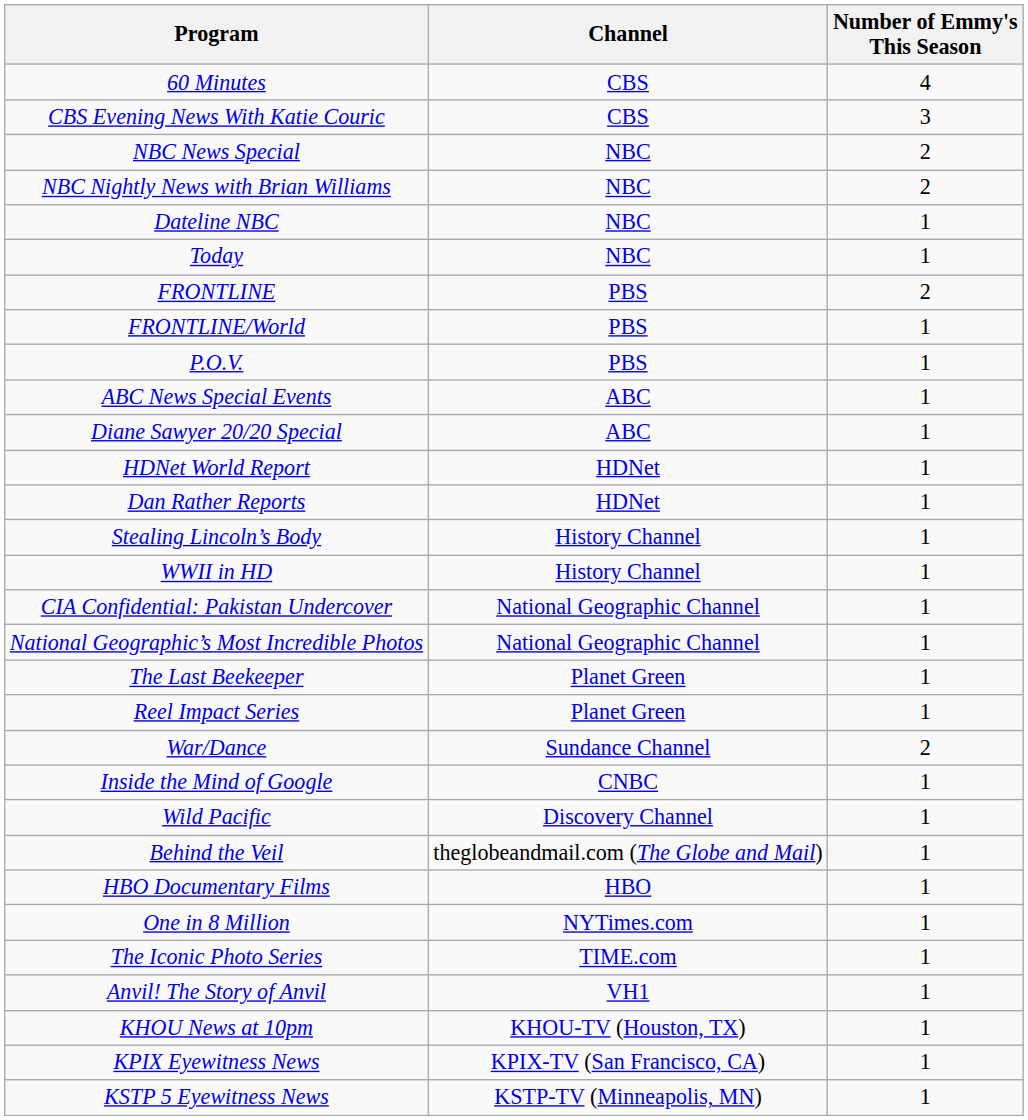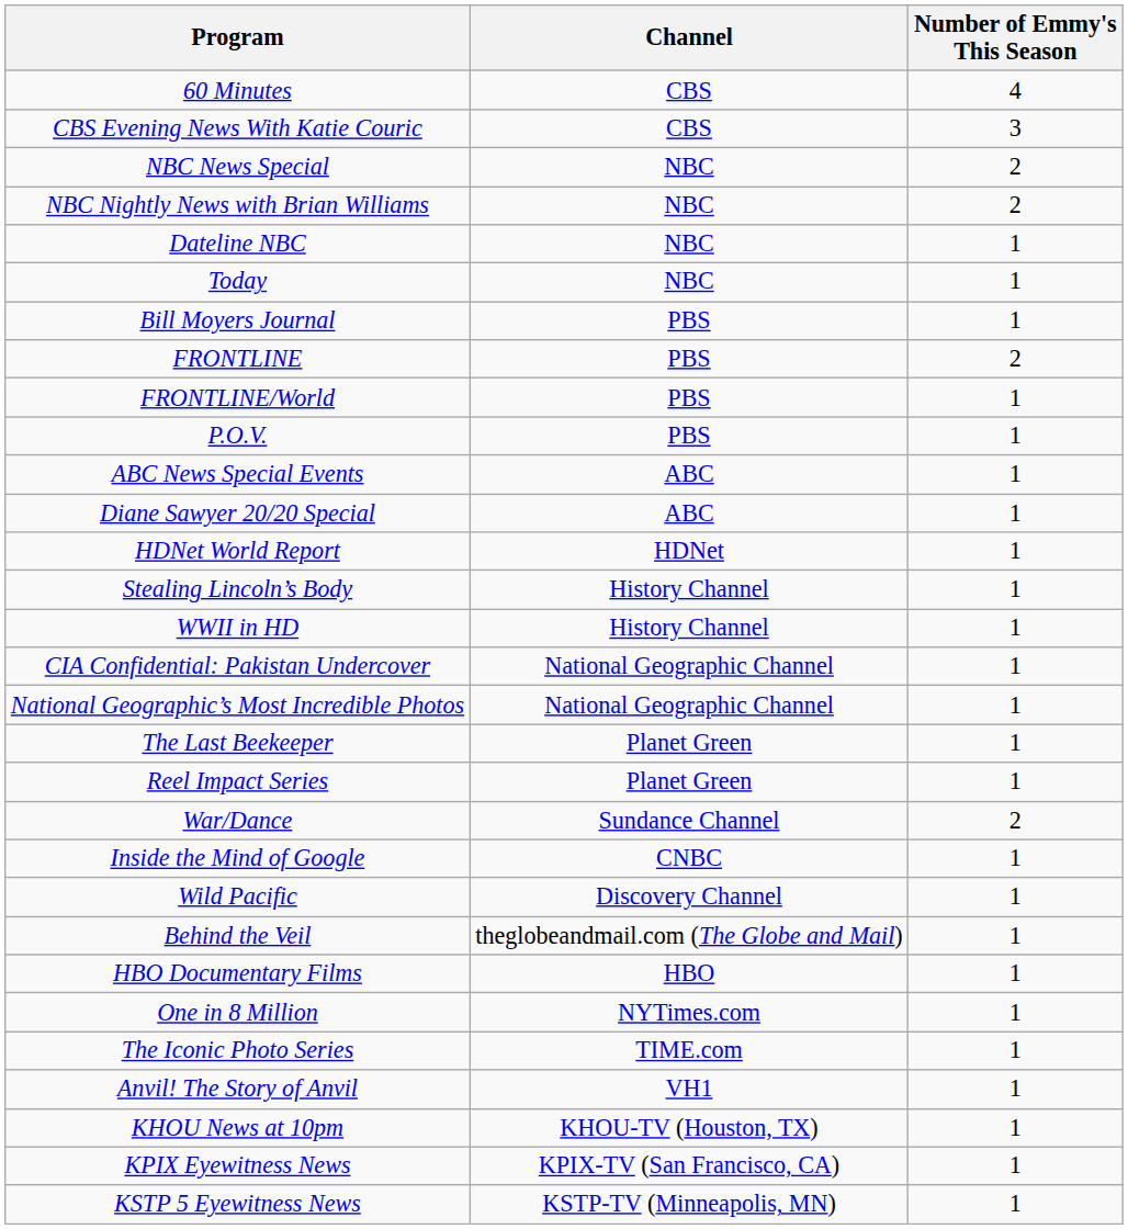 <table class="sortable wikitable" style="text-align: center;">
 <tr>
 <th>Program</th>
 <th>Channel</th>
 <th>Number of Emmy's <br>This Season</th>
 </tr>
 <tr>
 <td><em><a href='#'>60 Minutes</a></em></td>
 <td><a href='#'>CBS</a></td>
 <td>4</td>
 </tr>
 <tr>
 <td><em><a href='#'>CBS Evening News With Katie Couric</a></em></td>
 <td><a href='#'>CBS</a></td>
 <td>3</td>
 </tr>
 <tr>
 <td><em><a href='#'>NBC News Special</a></em></td>
 <td><a href='#'>NBC</a></td>
 <td>2</td>
 </tr>
 <tr>
 <td><em><a href='#'>NBC Nightly News with Brian Williams</a></em></td>
 <td><a href='#'>NBC</a></td>
 <td>2</td>
 </tr>
 <tr>
 <td><em><a href='#'>Dateline NBC</a></em></td>
 <td><a href='#'>NBC</a></td>
 <td>1</td>
 </tr>
 <tr>
 <td><em><a href='#'>Today</a></em></td>
 <td><a href='#'>NBC</a></td>
 <td>1</td>
 </tr>
 <tr>
+<td><em><a href='#'>Bill Moyers Journal</a></em></td>
+<td><a href='#'>PBS</a></td>
+<td>1</td>
+</tr>
+<tr>
 <td><em><a href='#'>FRONTLINE</a></em></td>
 <td><a href='#'>PBS</a></td>
 <td>2</td>
 </tr>
 <tr>
 <td><em><a href='#'>FRONTLINE/World</a></em></td>
 <td><a href='#'>PBS</a></td>
 <td>1</td>
 </tr>
 <tr>
 <td><em><a href='#'>P.O.V.</a></em></td>
 <td><a href='#'>PBS</a></td>
 <td>1</td>
 </tr>
 <tr>
 <td><em><a href='#'>ABC News Special Events</a></em></td>
 <td><a href='#'>ABC</a></td>
 <td>1</td>
 </tr>
 <tr>
 <td><em><a href='#'>Diane Sawyer 20/20 Special</a></em></td>
 <td><a href='#'>ABC</a></td>
 <td>1</td>
 </tr>
 <tr>
 <td><em><a href='#'>HDNet World Report</a></em></td>
-<td><a href='#'>HDNet</a></td>
-<td>1</td>
-</tr>
-<tr>
-<td><em><a href='#'>Dan Rather Reports</a></em></td>
 <td><a href='#'>HDNet</a></td>
 <td>1</td>
 </tr>
 <tr>
 <td><em><a href='#'>Stealing Lincoln’s Body</a></em></td>
 <td><a href='#'>History Channel</a></td>
 <td>1</td>
 </tr>
 <tr>
 <td><em><a href='#'>WWII in HD</a></em></td>
 <td><a href='#'>History Channel</a></td>
 <td>1</td>
 </tr>
 <tr>
 <td><em><a href='#'>CIA Confidential: Pakistan Undercover</a></em></td>
 <td><a href='#'>National Geographic Channel</a></td>
 <td>1</td>
 </tr>
 <tr>
 <td><em><a href='#'>National Geographic’s Most Incredible Photos</a></em></td>
 <td><a href='#'>National Geographic Channel</a></td>
 <td>1</td>
 </tr>
 <tr>
 <td><em><a href='#'>The Last Beekeeper</a></em></td>
 <td><a href='#'>Planet Green</a></td>
 <td>1</td>
 </tr>
 <tr>
 <td><em><a href='#'>Reel Impact Series</a></em></td>
 <td><a href='#'>Planet Green</a></td>
 <td>1</td>
 </tr>
 <tr>
 <td><em><a href='#'>War/Dance</a></em></td>
 <td><a href='#'>Sundance Channel</a></td>
 <td>2</td>
 </tr>
 <tr>
 <td><em><a href='#'>Inside the Mind of Google</a></em></td>
 <td><a href='#'>CNBC</a></td>
 <td>1</td>
 </tr>
 <tr>
 <td><em><a href='#'>Wild Pacific</a></em></td>
 <td><a href='#'>Discovery Channel</a></td>
 <td>1</td>
 </tr>
 <tr>
 <td><em><a href='#'>Behind the Veil</a></em></td>
 <td>theglobeandmail.com (<em><a href='#'>The Globe and Mail</a></em>)</td>
 <td>1</td>
 </tr>
 <tr>
 <td><em><a href='#'>HBO Documentary Films</a></em></td>
 <td><a href='#'>HBO</a></td>
 <td>1</td>
 </tr>
 <tr>
 <td><em><a href='#'>One in 8 Million</a></em></td>
 <td><a href='#'>NYTimes.com</a></td>
 <td>1</td>
 </tr>
 <tr>
 <td><em><a href='#'>The Iconic Photo Series</a></em></td>
 <td><a href='#'>TIME.com</a></td>
 <td>1</td>
 </tr>
 <tr>
 <td><em><a href='#'>Anvil! The Story of Anvil</a></em></td>
 <td><a href='#'>VH1</a></td>
 <td>1</td>
 </tr>
 <tr>
 <td><em><a href='#'>KHOU News at 10pm</a></em></td>
 <td><a href='#'>KHOU-TV</a> (<a href='#'>Houston, TX</a>)</td>
 <td>1</td>
 </tr>
 <tr>
 <td><em><a href='#'>KPIX Eyewitness News</a></em></td>
 <td><a href='#'>KPIX-TV</a> (<a href='#'>San Francisco, CA</a>)</td>
 <td>1</td>
 </tr>
 <tr>
 <td><em><a href='#'>KSTP 5 Eyewitness News</a></em></td>
 <td><a href='#'>KSTP-TV</a> (<a href='#'>Minneapolis, MN</a>)</td>
 <td>1</td>
 </tr>
 <tr>
 </tr>
 </table>
